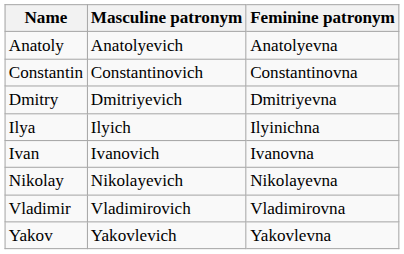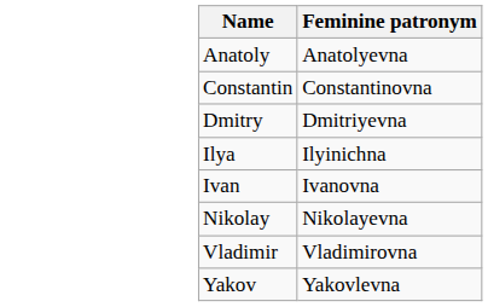 <table class=wikitable style="float:right; margin:1em;">
 <tr>
 <th>Name</th>
-<th>Masculine patronym</th>
 <th>Feminine patronym</th>
 </tr>
 <tr>
 <td>Anatoly</td>
-<td>Anatolyevich</td>
 <td>Anatolyevna</td>
 </tr>
 <tr>
 <td>Constantin</td>
-<td>Constantinovich</td>
 <td>Constantinovna</td>
 </tr>
 <tr>
 <td>Dmitry</td>
-<td>Dmitriyevich</td>
 <td>Dmitriyevna</td>
 </tr>
 <tr>
 <td>Ilya</td>
-<td>Ilyich</td>
 <td>Ilyinichna</td>
 </tr>
 <tr>
 <td>Ivan</td>
-<td>Ivanovich</td>
 <td>Ivanovna</td>
 </tr>
 <tr>
 <td>Nikolay</td>
-<td>Nikolayevich</td>
 <td>Nikolayevna</td>
 </tr>
 <tr>
 <td>Vladimir</td>
-<td>Vladimirovich</td>
 <td>Vladimirovna</td>
 </tr>
 <tr>
 <td>Yakov</td>
-<td>Yakovlevich</td>
 <td>Yakovlevna</td>
 </tr>
 </table>
